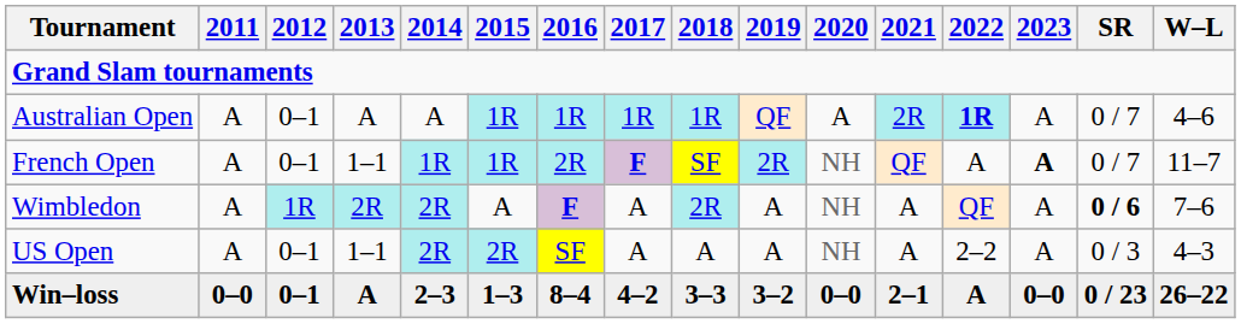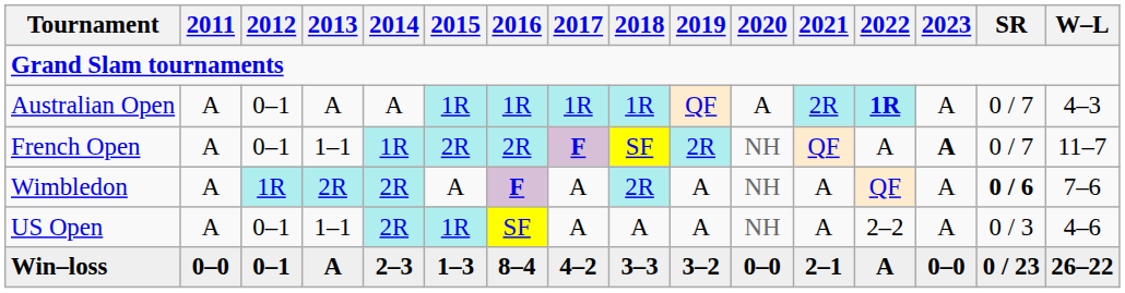 <table class=wikitable style=text-align:center;font-size:97%>
 <tr>
 <th>Tournament</th>
 <th><a href='#'>2011</a></th>
 <th><a href='#'>2012</a></th>
 <th><a href='#'>2013</a></th>
 <th><a href='#'>2014</a></th>
 <th><a href='#'>2015</a></th>
 <th><a href='#'>2016</a></th>
 <th><a href='#'>2017</a></th>
 <th><a href='#'>2018</a></th>
 <th><a href='#'>2019</a></th>
 <th><a href='#'>2020</a></th>
 <th><a href='#'>2021</a></th>
 <th><a href='#'>2022</a></th>
 <th><a href='#'>2023</a></th>
 <th>SR</th>
 <th>W–L</th>
 </tr>
 <tr>
 <td colspan=16 style="text-align:left"><a href='#'><strong>Grand Slam tournaments</strong></a></td>
 </tr>
 <tr>
 <td align=left><a href='#'>Australian Open</a></td>
 <td>A</td>
 <td>0–1</td>
 <td>A</td>
 <td>A</td>
 <td bgcolor=afeeee><a href='#'>1R</a></td>
 <td bgcolor=afeeee><a href='#'>1R</a></td>
 <td bgcolor=afeeee><a href='#'>1R</a></td>
 <td bgcolor=afeeee><a href='#'>1R</a></td>
 <td bgcolor=ffebcd><a href='#'>QF</a></td>
 <td>A</td>
 <td bgcolor=afeeee><a href='#'>2R</a></td>
 <td bgcolor=afeeee><strong><a href='#'>1R</a></strong></td>
 <td>A</td>
 <td>0 / 7</td>
-<td>4–6</td>
+<td>4–3</td>
 </tr>
 <tr>
 <td align=left><a href='#'>French Open</a></td>
 <td>A</td>
 <td>0–1</td>
 <td>1–1</td>
 <td bgcolor=afeeee><a href='#'>1R</a></td>
-<td bgcolor=afeeee><a href='#'>1R</a></td>
+<td bgcolor=afeeee><a href='#'>2R</a></td>
 <td bgcolor=afeeee><a href='#'>2R</a></td>
 <td style="background:thistle;"><strong><a href='#'>F</a></strong></td>
 <td style="background:yellow;"><a href='#'>SF</a></td>
 <td bgcolor=afeeee><a href='#'>2R</a></td>
 <td style="color:dimGrey;">NH</td>
 <td bgcolor=ffebcd><a href='#'>QF</a></td>
 <td>A</td>
 <td><strong>A</strong></td>
 <td>0 / 7</td>
 <td>11–7</td>
 </tr>
 <tr>
 <td align=left><a href='#'>Wimbledon</a></td>
 <td>A</td>
 <td bgcolor=afeeee><a href='#'>1R</a></td>
 <td bgcolor=afeeee><a href='#'>2R</a></td>
 <td bgcolor=afeeee><a href='#'>2R</a></td>
 <td>A</td>
 <td style="background:thistle;"><strong><a href='#'>F</a></strong></td>
 <td>A</td>
 <td bgcolor=afeeee><a href='#'>2R</a></td>
 <td>A</td>
 <td style="color:dimGrey;">NH</td>
 <td>A</td>
 <td bgcolor=ffebcd><a href='#'>QF</a></td>
 <td>A</td>
 <td><strong>0 / 6</strong></td>
 <td>7–6</td>
 </tr>
 <tr>
 <td align=left><a href='#'>US Open</a></td>
 <td>A</td>
 <td>0–1</td>
 <td>1–1</td>
 <td bgcolor=afeeee><a href='#'>2R</a></td>
-<td bgcolor=afeeee><a href='#'>2R</a></td>
+<td bgcolor=afeeee><a href='#'>1R</a></td>
 <td style="background:yellow;"><a href='#'>SF</a></td>
 <td>A</td>
 <td>A</td>
 <td>A</td>
 <td style="color:dimGrey;">NH</td>
 <td>A</td>
 <td>2–2</td>
 <td>A</td>
 <td>0 / 3</td>
-<td>4–3</td>
+<td>4–6</td>
 </tr>
 <tr style=font-weight:bold;background:#efefef>
 <td style=text-align:left>Win–loss</td>
 <td>0–0</td>
 <td>0–1</td>
 <td>A</td>
 <td>2–3</td>
 <td>1–3</td>
 <td>8–4</td>
 <td>4–2</td>
 <td>3–3</td>
 <td>3–2</td>
 <td>0–0</td>
 <td>2–1</td>
 <td>A</td>
 <td>0–0</td>
 <td>0 / 23</td>
 <td>26–22</td>
 </tr>
 </table>
